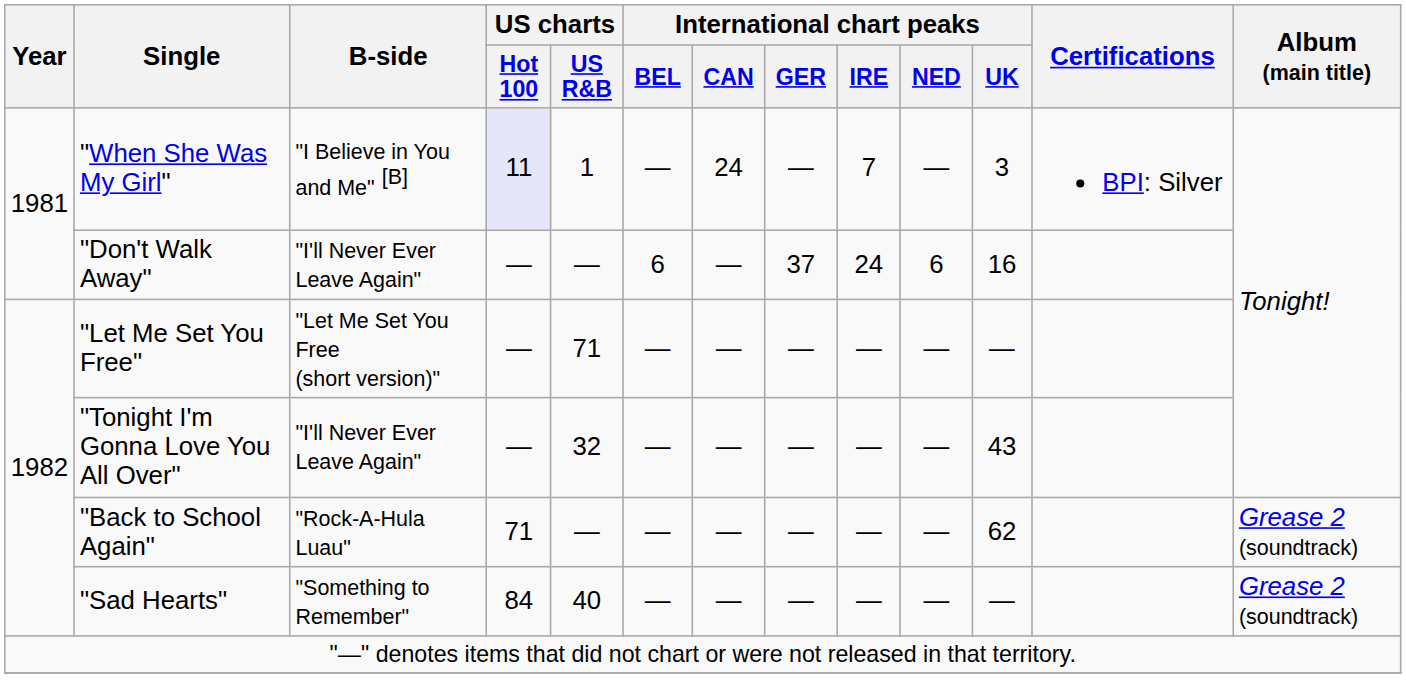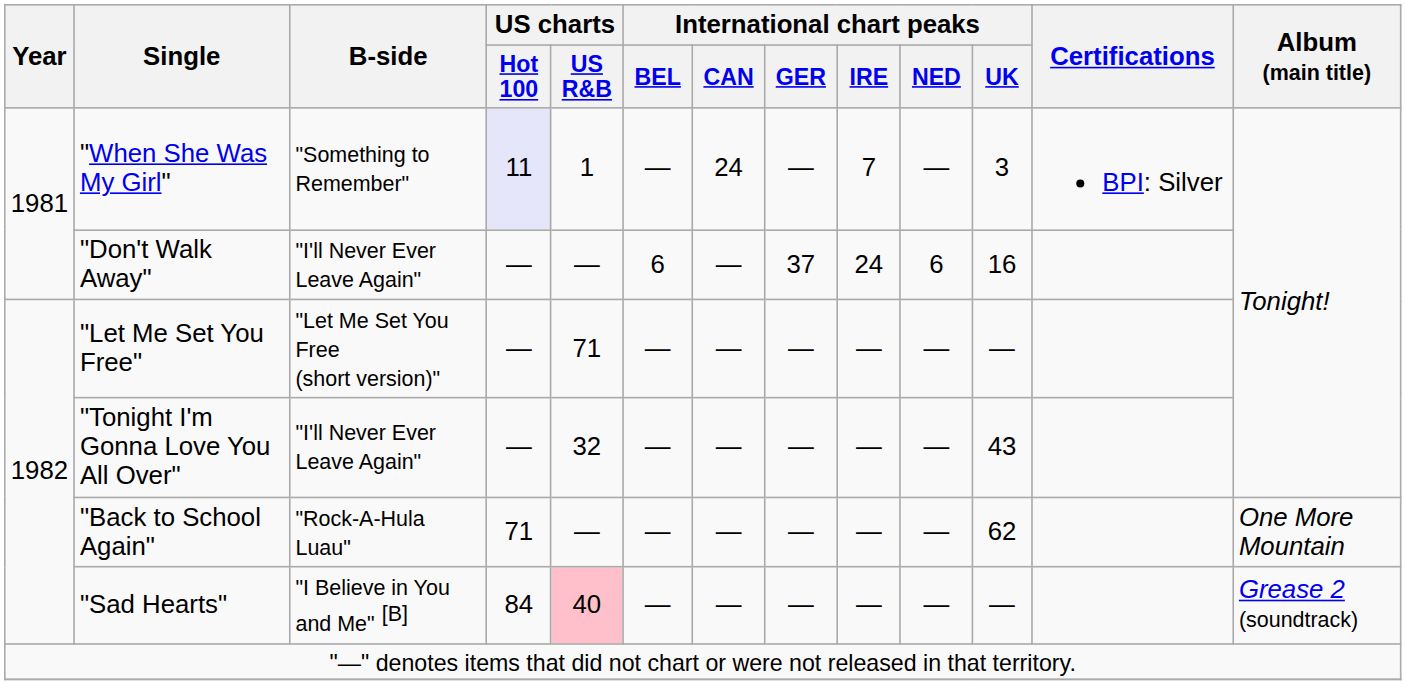 <table class="wikitable">
 <tr>
 <th rowspan="2">Year</th>
 <th rowspan="2" style="width:20em;">Single</th>
 <th rowspan="2" style="width:15em;">B-side</th>
 <th colspan="2">US charts</th>
 <th colspan="6">International chart peaks</th>
 <th rowspan="2" style="width:10em;"><a href='#'>Certifications</a></th>
 <th rowspan="2" style="width:10em;">Album<br><small>(main title)</small></th>
 </tr>
 <tr>
 <th style="width:4em;font-size:90%;"><a href='#'>Hot<br>100</a></th>
 <th style="width:4em;font-size:90%;"><a href='#'>US<br>R&B</a></th>
 <th style="width:4em;font-size:90%;"><a href='#'>BEL</a><br></th>
 <th style="width:4em;font-size:90%;"><a href='#'>CAN</a><br></th>
 <th style="width:4em;font-size:90%;"><a href='#'>GER</a><br></th>
 <th style="width:4em;font-size:90%;"><a href='#'>IRE</a><br></th>
 <th style="width:4em;font-size:90%;"><a href='#'>NED</a><br></th>
 <th style="width:4em;font-size:90%;"><a href='#'>UK</a><br></th>
 </tr>
 <tr>
 <td rowspan="2">1981</td>
 <td>"<a href='#'>When She Was My Girl</a>"</td>
-<td><small>"I Believe in You and Me"</small> <sup>[B]</sup></td>
+<td><small>"Something to Remember"</small></td>
 <td align="center" style="background: lavender;">11</td>
 <td align="center">1</td>
 <td align="center">—</td>
 <td align="center">24</td>
 <td align="center">—</td>
 <td align="center">7</td>
 <td align="center">—</td>
 <td align="center">3</td>
 <td><br><ul><li><a href='#'>BPI</a>: Silver</li></ul></td>
 <td rowspan="4"><em>Tonight!</em></td>
 </tr>
 <tr>
 <td>"Don't Walk Away"</td>
 <td><small>"I'll Never Ever Leave Again"</small></td>
 <td align="center">—</td>
 <td align="center">—</td>
 <td align="center">6</td>
 <td align="center">—</td>
 <td align="center">37</td>
 <td align="center">24</td>
 <td align="center">6</td>
 <td align="center">16</td>
 <td></td>
 </tr>
 <tr>
 <td rowspan="4">1982</td>
 <td>"Let Me Set You Free"</td>
 <td><small>"Let Me Set You Free<br>(short version)"</small></td>
 <td align="center">—</td>
 <td align="center">71</td>
 <td align="center">—</td>
 <td align="center">—</td>
 <td align="center">—</td>
 <td align="center">—</td>
 <td align="center">—</td>
 <td align="center">—</td>
 <td></td>
 </tr>
 <tr>
 <td>"Tonight I'm Gonna Love You All Over"</td>
 <td><small>"I'll Never Ever Leave Again"</small></td>
 <td align="center">—</td>
 <td align="center">32</td>
 <td align="center">—</td>
 <td align="center">—</td>
 <td align="center">—</td>
 <td align="center">—</td>
 <td align="center">—</td>
 <td align="center">43</td>
 <td></td>
 </tr>
 <tr>
 <td>"Back to School Again"</td>
 <td><small>"Rock-A-Hula Luau"</small></td>
 <td align="center">71</td>
 <td align="center">—</td>
 <td align="center">—</td>
 <td align="center">—</td>
 <td align="center">—</td>
 <td align="center">—</td>
 <td align="center">—</td>
 <td align="center">62</td>
 <td></td>
-<td rowspan="1"><em><a href='#'>Grease 2</a></em> <small>(soundtrack)</small></td>
+<td rowspan="1"><em>One More Mountain</em></td>
 </tr>
 <tr>
 <td>"Sad Hearts"</td>
-<td><small>"Something to Remember"</small></td>
+<td><small>"I Believe in You and Me"</small> <sup>[B]</sup></td>
 <td align="center">84</td>
-<td align="center">40</td>
+<td align="center" style="background: pink;">40</td>
 <td align="center">—</td>
 <td align="center">—</td>
 <td align="center">—</td>
 <td align="center">—</td>
 <td align="center">—</td>
 <td align="center">—</td>
 <td></td>
 <td rowspan="1"><em><a href='#'>Grease 2</a></em> <small>(soundtrack)</small></td>
 </tr>
 <tr>
 <td align="center" colspan="15" style="font-size:90%">"—" denotes items that did not chart or were not released in that territory.</td>
 </tr>
 <tr>
 </tr>
 </table>
